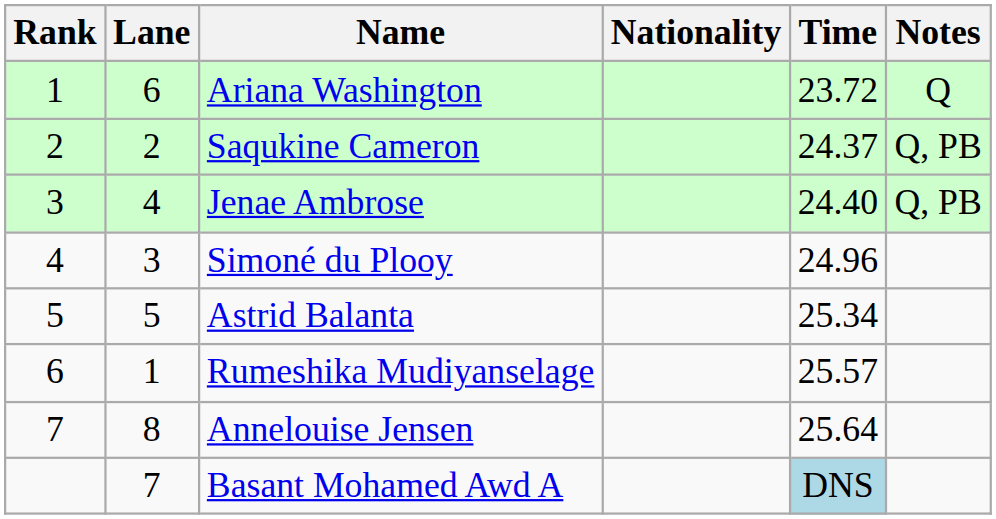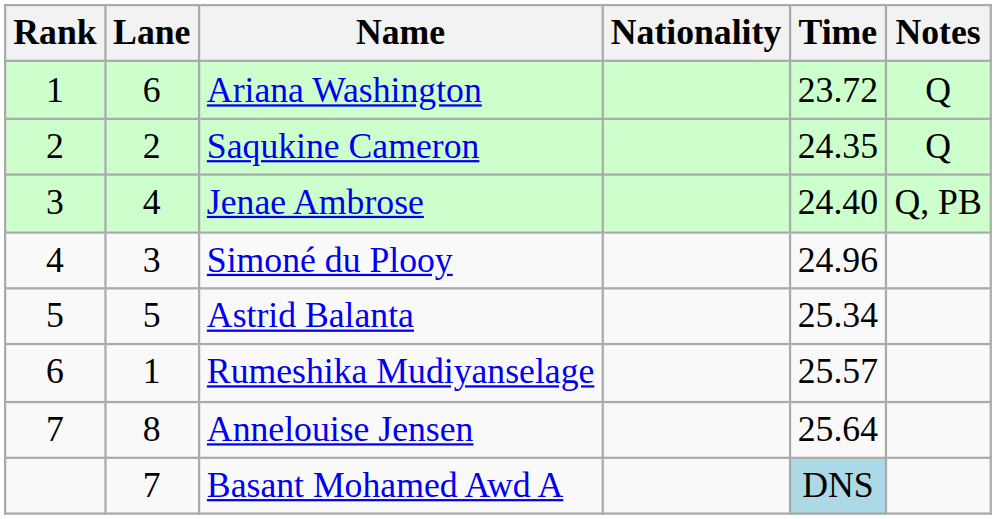 <table class="wikitable sortable" style="text-align:center">
 <tr>
 <th>Rank</th>
 <th>Lane</th>
 <th>Name</th>
 <th>Nationality</th>
 <th>Time</th>
 <th>Notes</th>
 </tr>
 <tr bgcolor=ccffcc>
 <td>1</td>
 <td>6</td>
 <td align=left><a href='#'>Ariana Washington</a></td>
 <td align=left></td>
 <td>23.72</td>
 <td>Q</td>
 </tr>
 <tr bgcolor=ccffcc>
 <td>2</td>
 <td>2</td>
 <td align=left><a href='#'>Saqukine Cameron</a></td>
 <td align=left></td>
-<td>24.37</td>
-<td>Q, PB</td>
+<td>24.35</td>
+<td>Q</td>
 </tr>
 <tr bgcolor=ccffcc>
 <td>3</td>
 <td>4</td>
 <td align=left><a href='#'>Jenae Ambrose</a></td>
 <td align=left></td>
 <td>24.40</td>
 <td>Q, PB</td>
 </tr>
 <tr>
 <td>4</td>
 <td>3</td>
 <td align=left><a href='#'>Simoné du Plooy</a></td>
 <td align=left></td>
 <td>24.96</td>
 <td></td>
 </tr>
 <tr>
 <td>5</td>
 <td>5</td>
 <td align=left><a href='#'>Astrid Balanta</a></td>
 <td align=left></td>
 <td>25.34</td>
 <td></td>
 </tr>
 <tr>
 <td>6</td>
 <td>1</td>
 <td align=left><a href='#'>Rumeshika Mudiyanselage</a></td>
 <td align=left></td>
 <td>25.57</td>
 <td></td>
 </tr>
 <tr>
 <td>7</td>
 <td>8</td>
 <td align=left><a href='#'>Annelouise Jensen</a></td>
 <td align=left></td>
 <td>25.64</td>
 <td></td>
 </tr>
 <tr>
 <td></td>
 <td>7</td>
 <td align=left><a href='#'>Basant Mohamed Awd A</a></td>
 <td align=left></td>
 <td style="background: lightblue;">DNS</td>
 <td></td>
 </tr>
 </table>
